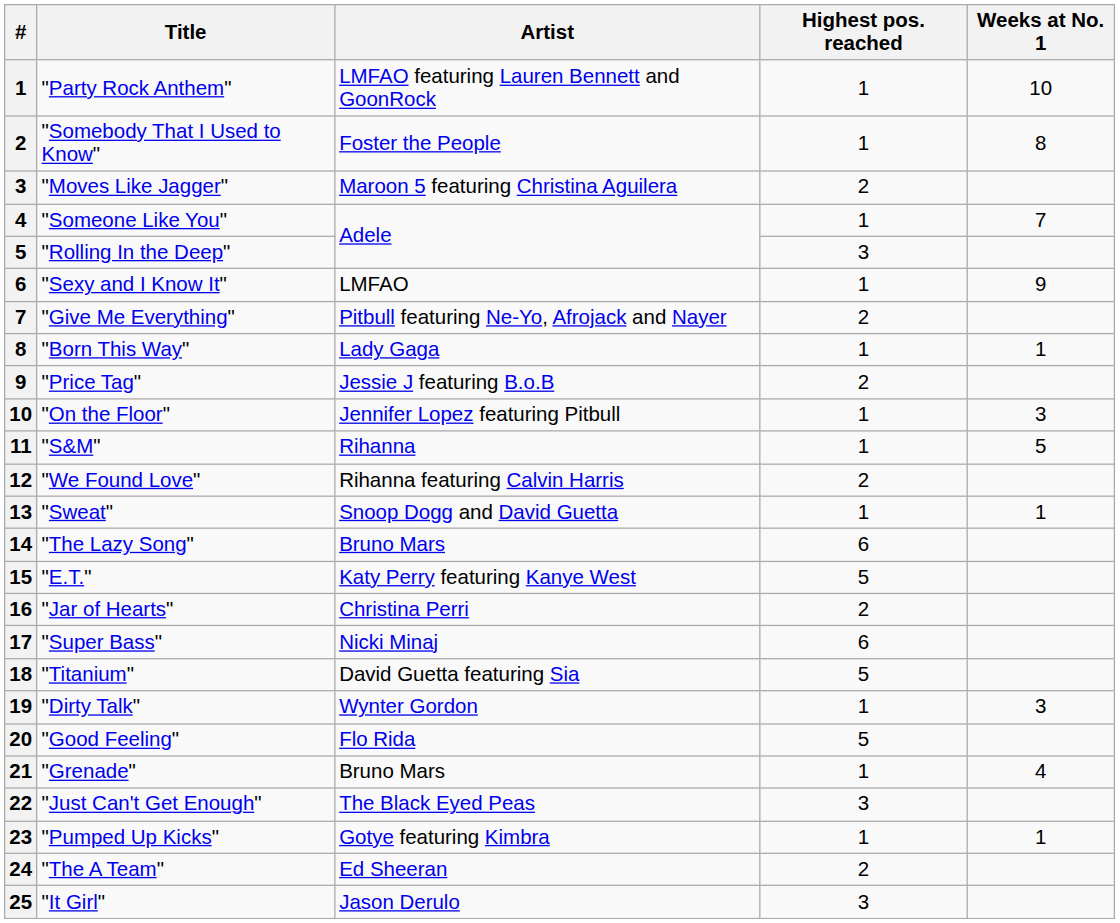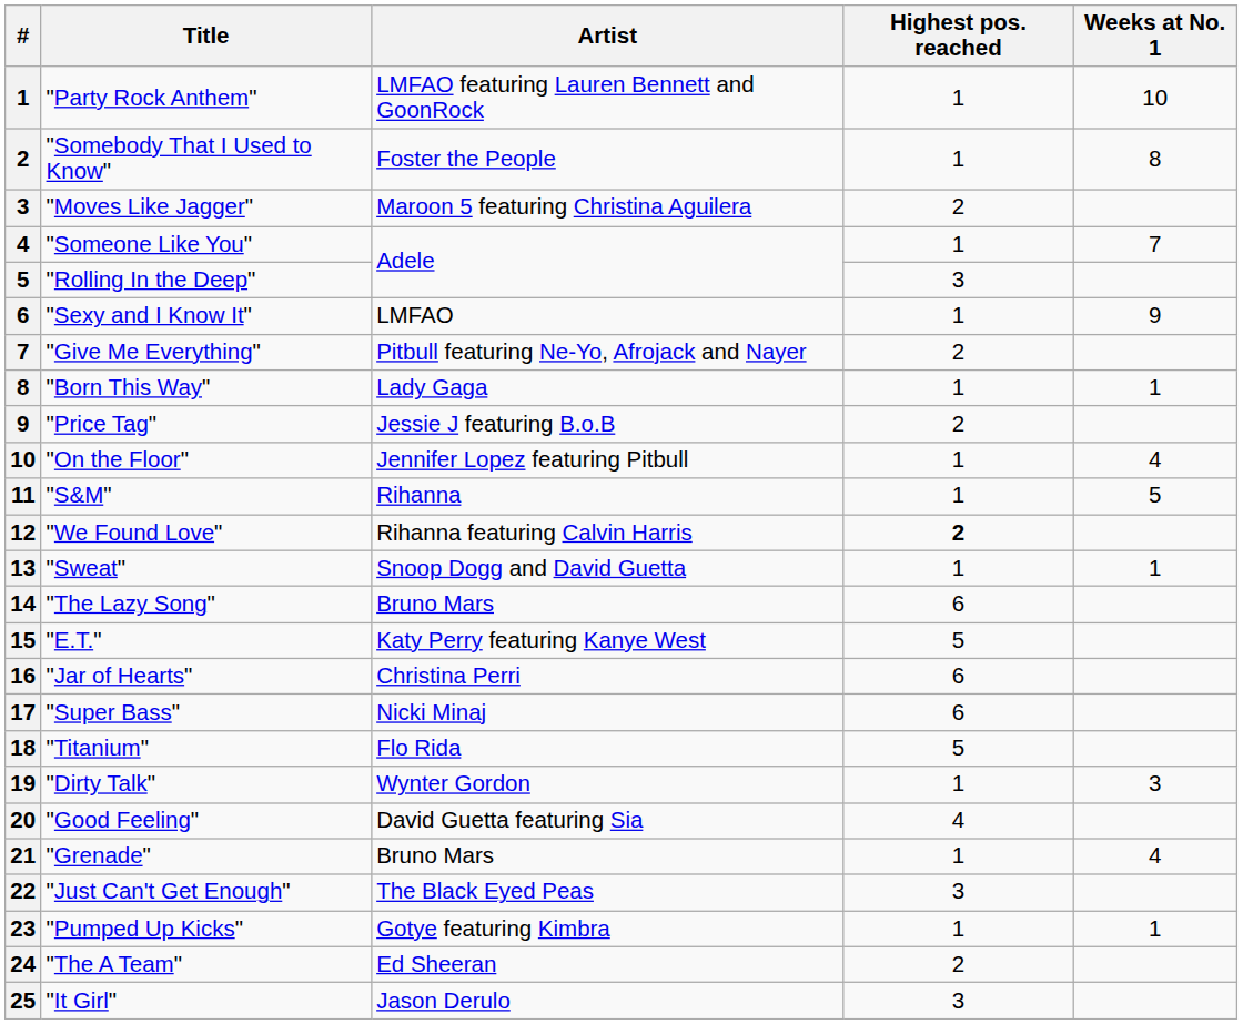 <table class="wikitable sortable">
 <tr>
 <th scope="col">#</th>
 <th scope="col">Title</th>
 <th scope="col">Artist</th>
 <th scope="col">Highest pos. reached</th>
 <th scope="col">Weeks at No. 1</th>
 </tr>
 <tr>
 <th scope="row">1</th>
 <td>"<a href='#'>Party Rock Anthem</a>"</td>
 <td><a href='#'>LMFAO</a> featuring <a href='#'>Lauren Bennett</a> and <a href='#'>GoonRock</a></td>
 <td style="text-align:center;">1</td>
 <td style="text-align:center;">10</td>
 </tr>
 <tr>
 <th scope="row">2</th>
 <td>"<a href='#'>Somebody That I Used to Know</a>"</td>
 <td><a href='#'>Foster the People</a></td>
 <td style="text-align:center;">1</td>
 <td style="text-align:center;">8</td>
 </tr>
 <tr>
 <th scope="row">3</th>
 <td>"<a href='#'>Moves Like Jagger</a>"</td>
 <td><a href='#'>Maroon 5</a> featuring <a href='#'>Christina Aguilera</a></td>
 <td style="text-align:center;">2</td>
 <td></td>
 </tr>
 <tr>
 <th scope="row">4</th>
 <td>"<a href='#'>Someone Like You</a>"</td>
 <td rowspan=2><a href='#'>Adele</a></td>
 <td style="text-align:center;">1</td>
 <td style="text-align:center;">7</td>
 </tr>
 <tr>
 <th scope="row">5</th>
 <td>"<a href='#'>Rolling In the Deep</a>"</td>
 <td style="text-align:center;">3</td>
 <td></td>
 </tr>
 <tr>
 <th scope="row">6</th>
 <td>"<a href='#'>Sexy and I Know It</a>"</td>
 <td>LMFAO</td>
 <td style="text-align:center;">1</td>
 <td style="text-align:center;">9</td>
 </tr>
 <tr>
 <th scope="row">7</th>
 <td>"<a href='#'>Give Me Everything</a>"</td>
 <td><a href='#'>Pitbull</a> featuring <a href='#'>Ne-Yo</a>, <a href='#'>Afrojack</a> and <a href='#'>Nayer</a></td>
 <td style="text-align:center;">2</td>
 <td></td>
 </tr>
 <tr>
 <th scope="row">8</th>
 <td>"<a href='#'>Born This Way</a>"</td>
 <td><a href='#'>Lady Gaga</a></td>
 <td style="text-align:center;">1</td>
 <td style="text-align:center;">1</td>
 </tr>
 <tr>
 <th scope="row">9</th>
 <td>"<a href='#'>Price Tag</a>"</td>
 <td><a href='#'>Jessie J</a> featuring <a href='#'>B.o.B</a></td>
 <td style="text-align:center;">2</td>
 <td></td>
 </tr>
 <tr>
 <th scope="row">10</th>
 <td>"<a href='#'>On the Floor</a>"</td>
 <td><a href='#'>Jennifer Lopez</a> featuring Pitbull</td>
 <td style="text-align:center;">1</td>
-<td style="text-align:center;">3</td>
+<td style="text-align:center;">4</td>
 </tr>
 <tr>
 <th scope="row">11</th>
 <td>"<a href='#'>S&M</a>"</td>
 <td><a href='#'>Rihanna</a></td>
 <td style="text-align:center;">1</td>
 <td style="text-align:center;">5</td>
 </tr>
 <tr>
 <th scope="row">12</th>
 <td>"<a href='#'>We Found Love</a>"</td>
 <td>Rihanna featuring <a href='#'>Calvin Harris</a></td>
-<td style="text-align:center;">2</td>
+<td style="text-align:center;"><strong>2</strong></td>
 <td></td>
 </tr>
 <tr>
 <th scope="row">13</th>
 <td>"<a href='#'>Sweat</a>"</td>
 <td><a href='#'>Snoop Dogg</a> and <a href='#'>David Guetta</a></td>
 <td style="text-align:center;">1</td>
 <td style="text-align:center;">1</td>
 </tr>
 <tr>
 <th scope="row">14</th>
 <td>"<a href='#'>The Lazy Song</a>"</td>
 <td><a href='#'>Bruno Mars</a></td>
 <td style="text-align:center;">6</td>
 <td></td>
 </tr>
 <tr>
 <th scope="row">15</th>
 <td>"<a href='#'>E.T.</a>"</td>
 <td><a href='#'>Katy Perry</a> featuring <a href='#'>Kanye West</a></td>
 <td style="text-align:center;">5</td>
 <td></td>
 </tr>
 <tr>
 <th scope="row">16</th>
 <td>"<a href='#'>Jar of Hearts</a>"</td>
 <td><a href='#'>Christina Perri</a></td>
-<td style="text-align:center;">2</td>
+<td style="text-align:center;">6</td>
 <td></td>
 </tr>
 <tr>
 <th scope="row">17</th>
 <td>"<a href='#'>Super Bass</a>"</td>
 <td><a href='#'>Nicki Minaj</a></td>
 <td style="text-align:center;">6</td>
 <td></td>
 </tr>
 <tr>
 <th scope="row">18</th>
 <td>"<a href='#'>Titanium</a>"</td>
-<td>David Guetta featuring <a href='#'>Sia</a></td>
+<td><a href='#'>Flo Rida</a></td>
 <td style="text-align:center;">5</td>
 <td></td>
 </tr>
 <tr>
 <th scope="row">19</th>
 <td>"<a href='#'>Dirty Talk</a>"</td>
 <td><a href='#'>Wynter Gordon</a></td>
 <td style="text-align:center;">1</td>
 <td style="text-align:center;">3</td>
 </tr>
 <tr>
 <th scope="row">20</th>
 <td>"<a href='#'>Good Feeling</a>"</td>
-<td><a href='#'>Flo Rida</a></td>
-<td style="text-align:center;">5</td>
+<td>David Guetta featuring <a href='#'>Sia</a></td>
+<td style="text-align:center;">4</td>
 <td></td>
 </tr>
 <tr>
 <th scope="row">21</th>
 <td>"<a href='#'>Grenade</a>"</td>
 <td>Bruno Mars</td>
 <td style="text-align:center;">1</td>
 <td style="text-align:center;">4</td>
 </tr>
 <tr>
 <th scope="row">22</th>
 <td>"<a href='#'>Just Can't Get Enough</a>"</td>
 <td><a href='#'>The Black Eyed Peas</a></td>
 <td style="text-align:center;">3</td>
 <td></td>
 </tr>
 <tr>
 <th scope="row">23</th>
 <td>"<a href='#'>Pumped Up Kicks</a>"</td>
 <td><a href='#'>Gotye</a> featuring <a href='#'>Kimbra</a></td>
 <td style="text-align:center;">1</td>
 <td style="text-align:center;">1</td>
 </tr>
 <tr>
 <th scope="row">24</th>
 <td>"<a href='#'>The A Team</a>"</td>
 <td><a href='#'>Ed Sheeran</a></td>
 <td style="text-align:center;">2</td>
 <td></td>
 </tr>
 <tr>
 <th scope="row">25</th>
 <td>"<a href='#'>It Girl</a>"</td>
 <td><a href='#'>Jason Derulo</a></td>
 <td style="text-align:center;">3</td>
 <td></td>
 </tr>
 </table>
